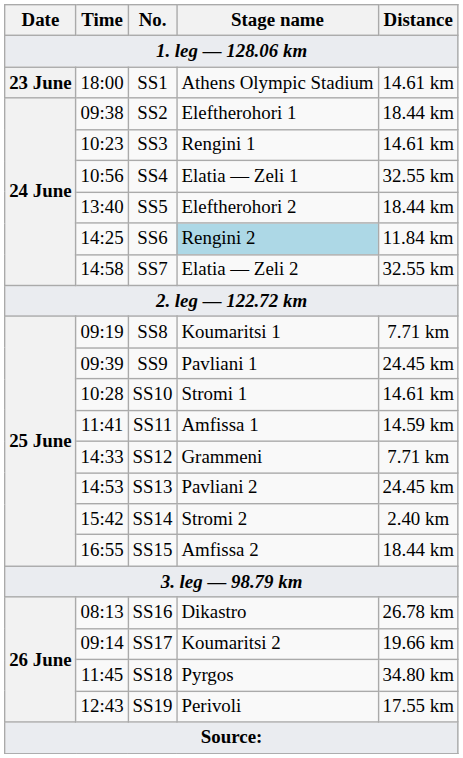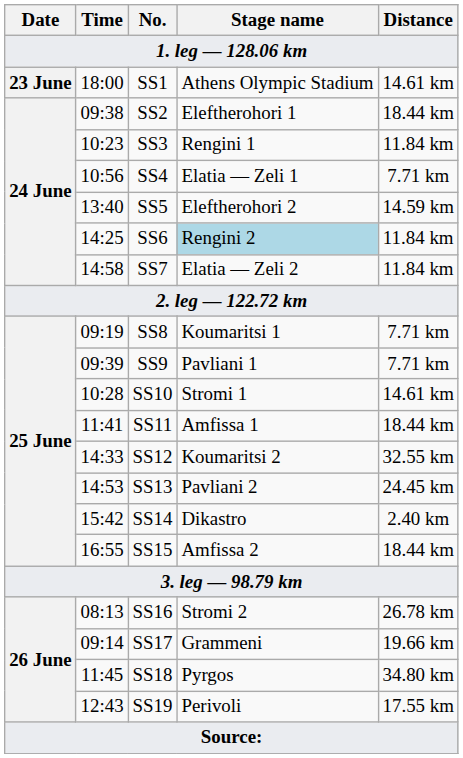 <table class="wikitable" style="font-size: 85%;">
 <tr>
 <th>Date</th>
 <th>Time</th>
 <th>No.</th>
 <th>Stage name</th>
 <th>Distance</th>
 </tr>
 <tr>
 <td style="background-color:#EAECF0; text-align:center" colspan="5"><strong><em>1. leg — 128.06 km</em></strong></td>
 </tr>
 <tr>
 <th rowspan="1">23 June</th>
 <td align="center">18:00</td>
 <td align="center">SS1</td>
 <td>Athens Olympic Stadium</td>
 <td align="center">14.61 km</td>
 </tr>
 <tr>
 <th rowspan="6">24 June</th>
 <td align="center">09:38</td>
 <td align="center">SS2</td>
 <td>Eleftherohori 1</td>
 <td align="center">18.44 km</td>
 </tr>
 <tr>
 <td align="center">10:23</td>
 <td align="center">SS3</td>
 <td>Rengini 1</td>
-<td align="center">14.61 km</td>
+<td align="center">11.84 km</td>
 </tr>
 <tr>
 <td align="center">10:56</td>
 <td align="center">SS4</td>
 <td>Elatia — Zeli 1</td>
-<td align="center">32.55 km</td>
+<td align="center">7.71 km</td>
 </tr>
 <tr>
 <td align="center">13:40</td>
 <td align="center">SS5</td>
 <td>Eleftherohori 2</td>
-<td align="center">18.44 km</td>
+<td align="center">14.59 km</td>
 </tr>
 <tr>
 <td align="center">14:25</td>
 <td align="center">SS6</td>
 <td style="background: lightblue;">Rengini 2</td>
 <td align="center">11.84 km</td>
 </tr>
 <tr>
 <td align="center">14:58</td>
 <td align="center">SS7</td>
 <td>Elatia — Zeli 2</td>
-<td align="center">32.55 km</td>
+<td align="center">11.84 km</td>
 </tr>
 <tr>
 <td style="background-color:#EAECF0; text-align:center" colspan="5"><strong><em>2. leg — 122.72 km</em></strong></td>
 </tr>
 <tr>
 <th rowspan="8">25 June</th>
 <td align="center">09:19</td>
 <td align="center">SS8</td>
 <td>Koumaritsi 1</td>
 <td align="center">7.71 km</td>
 </tr>
 <tr>
 <td align="center">09:39</td>
 <td align="center">SS9</td>
 <td>Pavliani 1</td>
-<td align="center">24.45 km</td>
+<td align="center">7.71 km</td>
 </tr>
 <tr>
 <td align="center">10:28</td>
 <td align="center">SS10</td>
 <td>Stromi 1</td>
 <td align="center">14.61 km</td>
 </tr>
 <tr>
 <td align="center">11:41</td>
 <td align="center">SS11</td>
 <td>Amfissa 1</td>
-<td align="center">14.59 km</td>
+<td align="center">18.44 km</td>
 </tr>
 <tr>
 <td align="center">14:33</td>
 <td align="center">SS12</td>
-<td>Grammeni</td>
-<td align="center">7.71 km</td>
+<td>Koumaritsi 2</td>
+<td align="center">32.55 km</td>
 </tr>
 <tr>
 <td align="center">14:53</td>
 <td align="center">SS13</td>
 <td>Pavliani 2</td>
 <td align="center">24.45 km</td>
 </tr>
 <tr>
 <td align="center">15:42</td>
 <td align="center">SS14</td>
-<td>Stromi 2</td>
+<td>Dikastro</td>
 <td align="center">2.40 km</td>
 </tr>
 <tr>
 <td align="center">16:55</td>
 <td align="center">SS15</td>
 <td>Amfissa 2</td>
 <td align="center">18.44 km</td>
 </tr>
 <tr>
 <td style="background-color:#EAECF0; text-align:center" colspan="5"><strong><em>3. leg — 98.79 km</em></strong></td>
 </tr>
 <tr>
 <th rowspan="4">26 June</th>
 <td align="center">08:13</td>
 <td align="center">SS16</td>
-<td>Dikastro</td>
+<td>Stromi 2</td>
 <td align="center">26.78 km</td>
 </tr>
 <tr>
 <td align="center">09:14</td>
 <td align="center">SS17</td>
-<td>Koumaritsi 2</td>
+<td>Grammeni</td>
 <td align="center">19.66 km</td>
 </tr>
 <tr>
 <td align="center">11:45</td>
 <td align="center">SS18</td>
 <td>Pyrgos</td>
 <td align="center">34.80 km</td>
 </tr>
 <tr>
 <td align="center">12:43</td>
 <td align="center">SS19</td>
 <td>Perivoli</td>
 <td align="center">17.55 km</td>
 </tr>
 <tr>
 <td style="background-color:#EAECF0; text-align:center" colspan="5"><strong>Source:</strong></td>
 </tr>
 <tr>
 </tr>
 </table>
